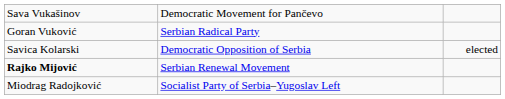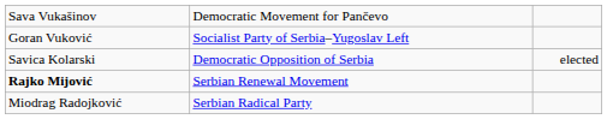 <table style="width:700px;" class="wikitable">
 <tr>
 <td align="left">Sava Vukašinov</td>
 <td align="left">Democratic Movement for Pančevo</td>
 <td align="right"></td>
 </tr>
 <tr>
 <td align="left">Goran Vuković</td>
-<td align="left"><a href='#'>Serbian Radical Party</a></td>
+<td align="left"><a href='#'>Socialist Party of Serbia</a>–<a href='#'>Yugoslav Left</a></td>
 <td align="right"></td>
 </tr>
 <tr>
 <td align="left">Savica Kolarski</td>
 <td align="left"><a href='#'>Democratic Opposition of Serbia</a></td>
 <td align="right">elected</td>
 </tr>
 <tr>
 <td align="left"><strong>Rajko Mijović</strong></td>
 <td align="left"><a href='#'>Serbian Renewal Movement</a></td>
 <td align="right"></td>
 </tr>
 <tr>
 <td align="left">Miodrag Radojković</td>
-<td align="left"><a href='#'>Socialist Party of Serbia</a>–<a href='#'>Yugoslav Left</a></td>
+<td align="left"><a href='#'>Serbian Radical Party</a></td>
 <td align="right"></td>
 </tr>
 </table>
